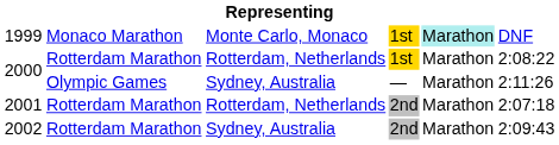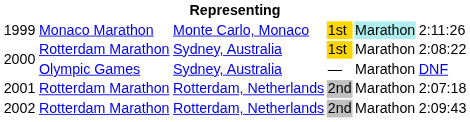 <table>
 <tr>
 <th colspan="6">Representing </th>
 </tr>
 <tr>
 <td>1999</td>
 <td><a href='#'>Monaco Marathon</a></td>
 <td><a href='#'>Monte Carlo, Monaco</a></td>
 <td bgcolor=gold>1st</td>
 <td style="background: paleturquoise;">Marathon</td>
-<td><a href='#'>DNF</a></td>
+<td>2:11:26</td>
 </tr>
 <tr>
 <td rowspan=2>2000</td>
 <td><a href='#'>Rotterdam Marathon</a></td>
-<td><a href='#'>Rotterdam, Netherlands</a></td>
+<td><a href='#'>Sydney, Australia</a></td>
 <td bgcolor=gold>1st</td>
 <td>Marathon</td>
 <td>2:08:22</td>
 </tr>
 <tr>
 <td><a href='#'>Olympic Games</a></td>
 <td><a href='#'>Sydney, Australia</a></td>
 <td>—</td>
 <td>Marathon</td>
-<td>2:11:26</td>
+<td><a href='#'>DNF</a></td>
 </tr>
 <tr>
 <td>2001</td>
 <td><a href='#'>Rotterdam Marathon</a></td>
 <td><a href='#'>Rotterdam, Netherlands</a></td>
 <td bgcolor=silver>2nd</td>
 <td>Marathon</td>
 <td>2:07:18</td>
 </tr>
 <tr>
 <td>2002</td>
 <td><a href='#'>Rotterdam Marathon</a></td>
-<td><a href='#'>Sydney, Australia</a></td>
+<td><a href='#'>Rotterdam, Netherlands</a></td>
 <td bgcolor=silver>2nd</td>
 <td>Marathon</td>
 <td>2:09:43</td>
 </tr>
 </table>
